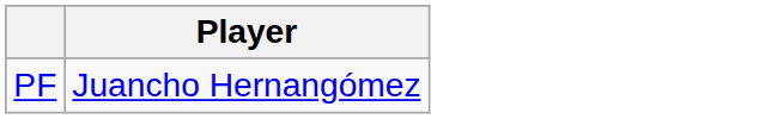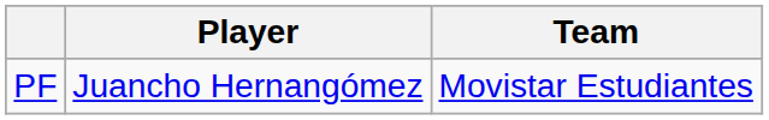 <table class="wikitable">
 <tr>
 <th align="center"></th>
 <th align="center">Player</th>
+<th align="center">Team</th>
 </tr>
 <tr>
 <td align=center><a href='#'>PF</a></td>
 <td> <a href='#'>Juancho Hernangómez</a></td>
+<td><a href='#'>Movistar Estudiantes</a></td>
 </tr>
 </table>
